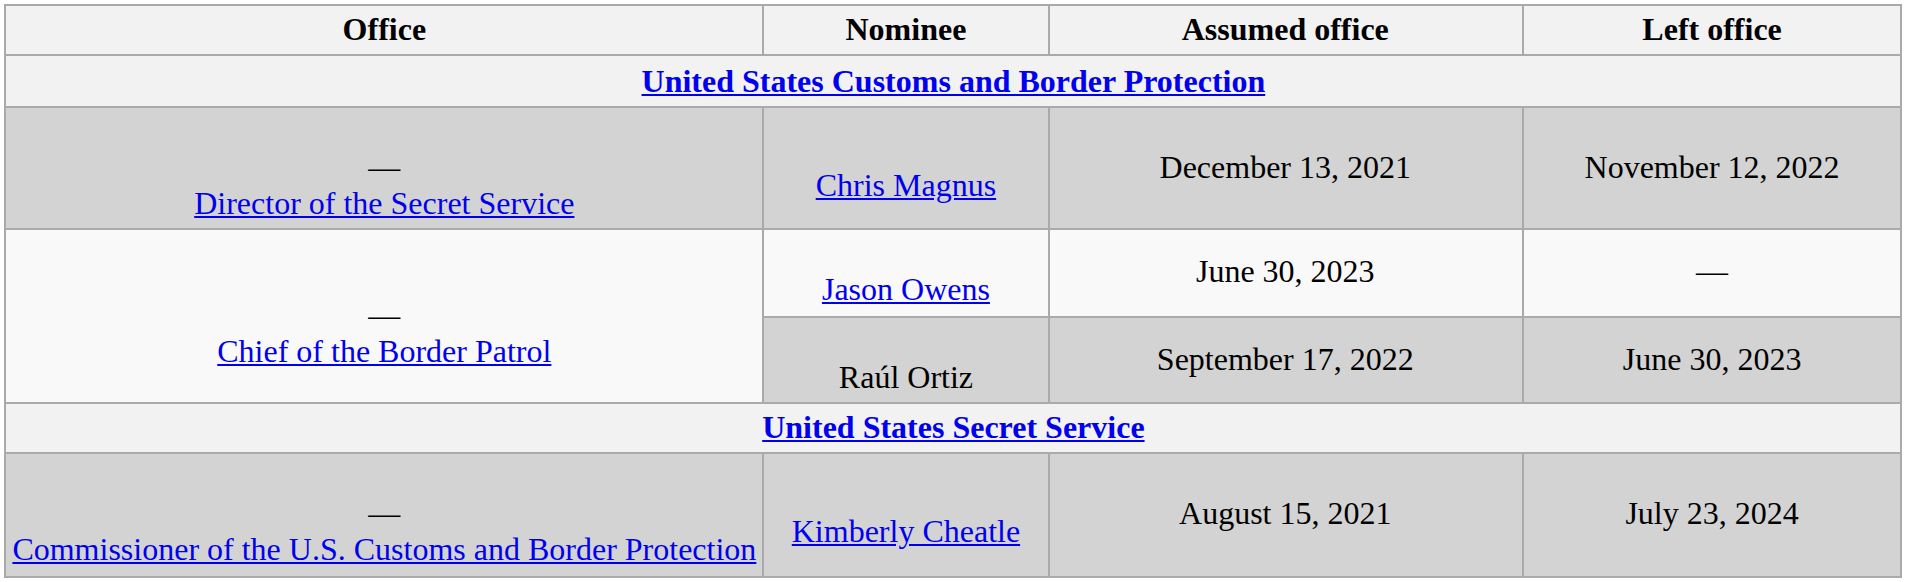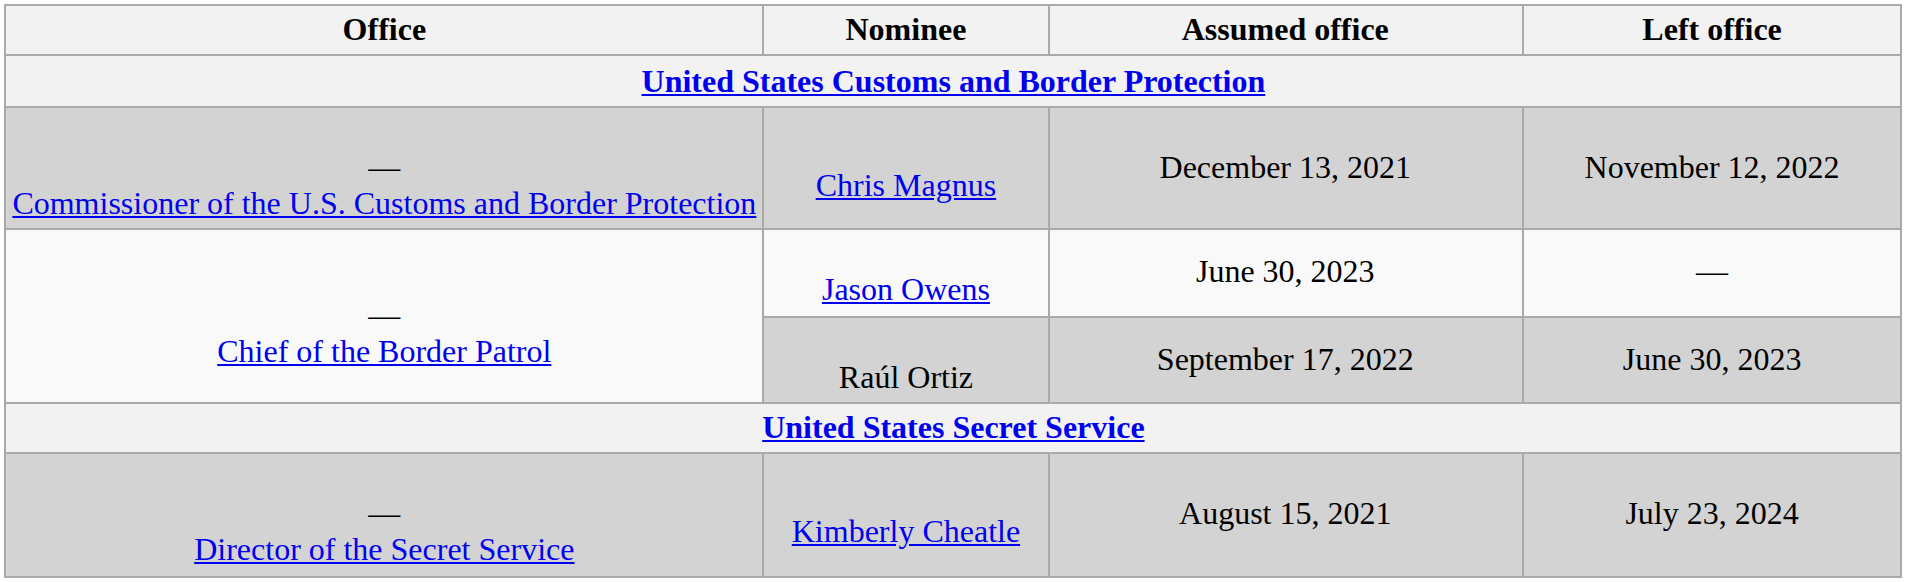 <table class="wikitable sortable" style="text-align:center">
 <tr>
 <th style="width:40%;">Office</th>
 <th style="width:15%;">Nominee</th>
 <th style="width:25%;" data-sort-type="date">Assumed office</th>
 <th style="width:20%;" data-sort-type="date">Left office</th>
 </tr>
 <tr>
 <th colspan=4><a href='#'>United States Customs and Border Protection</a></th>
 </tr>
 <tr style="background:lightgray;">
-<td><br>—<br><a href='#'>Director of the Secret Service</a></td>
+<td><br>—<br><a href='#'>Commissioner of the U.S. Customs and Border Protection</a></td>
 <td><br><a href='#'>Chris Magnus</a></td>
 <td>December 13, 2021<br></td>
 <td>November 12, 2022</td>
 </tr>
 <tr>
 <td rowspan="2"><br>—<br><a href='#'>Chief of the Border Patrol</a></td>
 <td><br><a href='#'>Jason Owens</a></td>
 <td>June 30, 2023</td>
 <td>—</td>
 </tr>
 <tr style="background:lightgray;">
 <td><br>Raúl Ortiz</td>
 <td>September 17, 2022</td>
 <td>June 30, 2023</td>
 </tr>
 <tr>
 <th colspan=4><a href='#'>United States Secret Service</a></th>
 </tr>
 <tr style="background:lightgray;">
-<td><br>—<br><a href='#'>Commissioner of the U.S. Customs and Border Protection</a></td>
+<td><br>—<br><a href='#'>Director of the Secret Service</a></td>
 <td><br><a href='#'>Kimberly Cheatle</a></td>
 <td>August 15, 2021</td>
 <td>July 23, 2024</td>
 </tr>
 </table>
